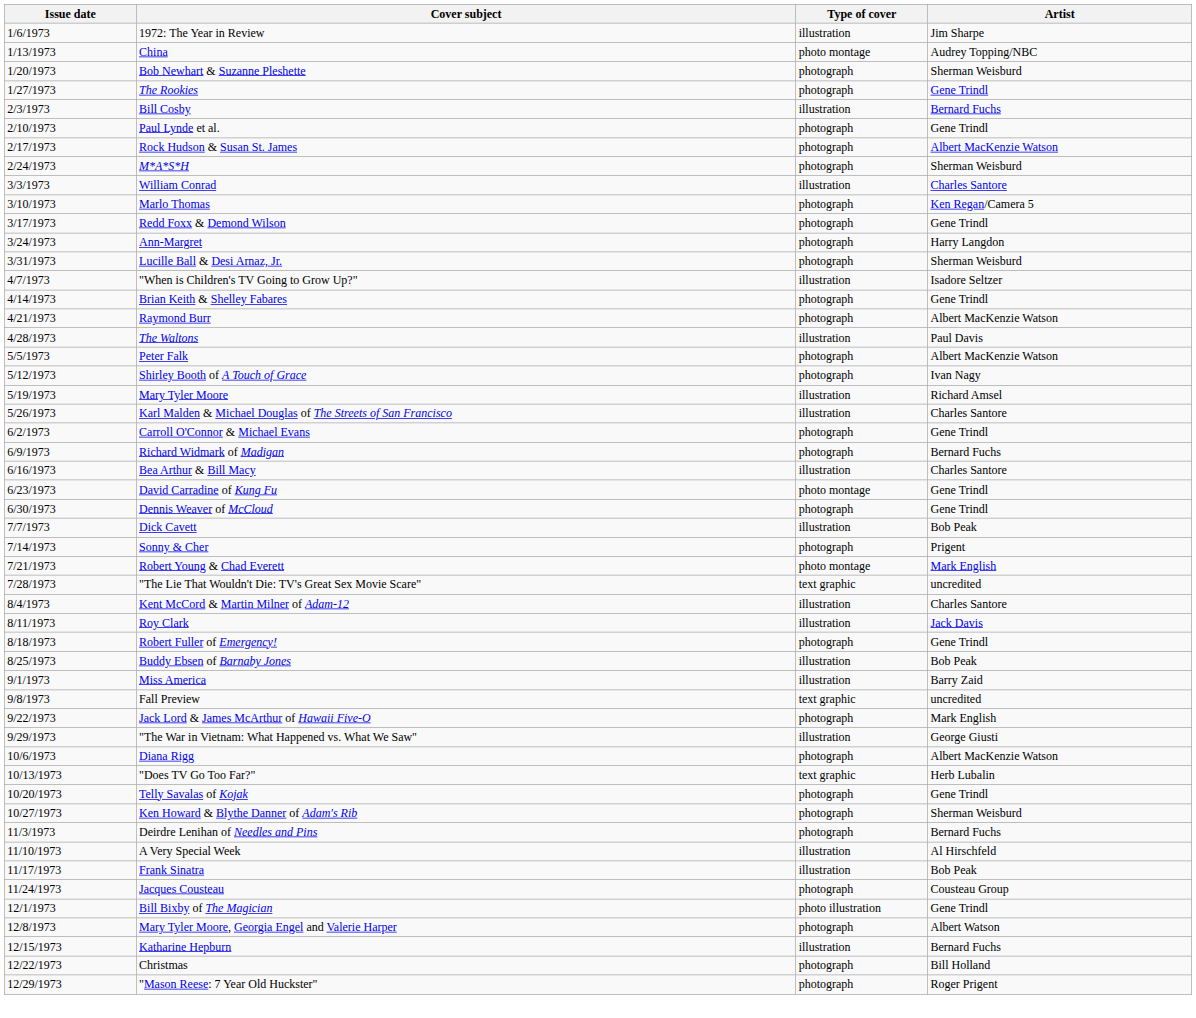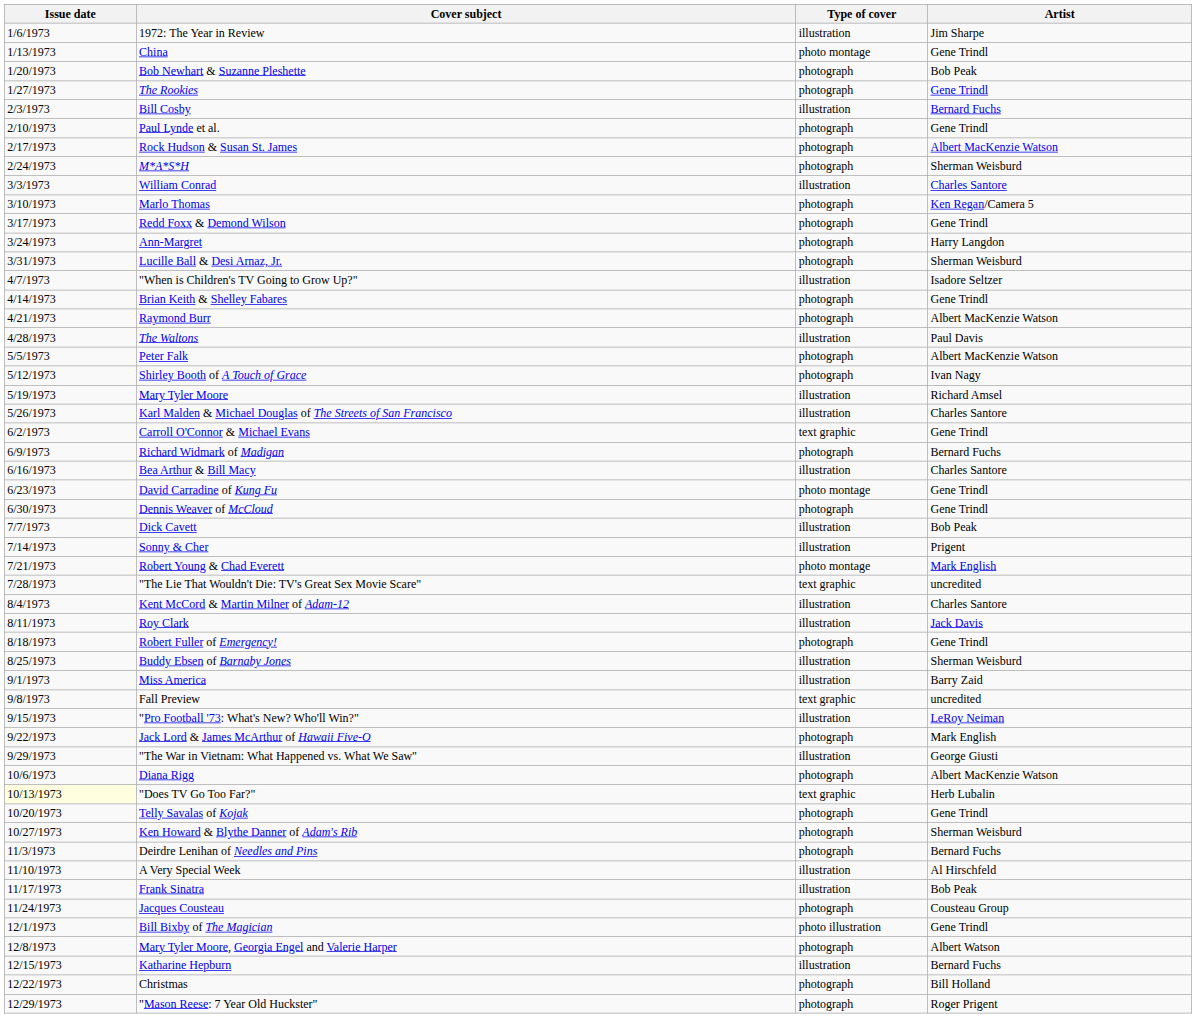 <table class="wikitable sortable" width=100% style="font-size:100%;">
 <tr>
 <th width=10%>Issue date</th>
 <th width=50%>Cover subject</th>
 <th width=10%>Type of cover</th>
 <th width=20%>Artist</th>
 </tr>
 <tr>
 <td>1/6/1973</td>
 <td>1972: The Year in Review</td>
 <td>illustration</td>
 <td>Jim Sharpe</td>
 </tr>
 <tr>
 <td>1/13/1973</td>
 <td><a href='#'>China</a></td>
 <td>photo montage</td>
-<td>Audrey Topping/NBC</td>
+<td>Gene Trindl</td>
 </tr>
 <tr>
 <td>1/20/1973</td>
 <td><a href='#'>Bob Newhart</a> & <a href='#'>Suzanne Pleshette</a></td>
 <td>photograph</td>
-<td>Sherman Weisburd</td>
+<td>Bob Peak</td>
 </tr>
 <tr>
 <td>1/27/1973</td>
 <td><em><a href='#'>The Rookies</a></em></td>
 <td>photograph</td>
 <td><a href='#'>Gene Trindl</a></td>
 </tr>
 <tr>
 <td>2/3/1973</td>
 <td><a href='#'>Bill Cosby</a></td>
 <td>illustration</td>
 <td><a href='#'>Bernard Fuchs</a></td>
 </tr>
 <tr>
 <td>2/10/1973</td>
 <td><a href='#'>Paul Lynde</a> et al.</td>
 <td>photograph</td>
 <td>Gene Trindl</td>
 </tr>
 <tr>
 <td>2/17/1973</td>
 <td><a href='#'>Rock Hudson</a> & <a href='#'>Susan St. James</a></td>
 <td>photograph</td>
 <td><a href='#'>Albert MacKenzie Watson</a></td>
 </tr>
 <tr>
 <td>2/24/1973</td>
 <td><em><a href='#'>M*A*S*H</a></em></td>
 <td>photograph</td>
 <td>Sherman Weisburd</td>
 </tr>
 <tr>
 <td>3/3/1973</td>
 <td><a href='#'>William Conrad</a></td>
 <td>illustration</td>
 <td><a href='#'>Charles Santore</a></td>
 </tr>
 <tr>
 <td>3/10/1973</td>
 <td><a href='#'>Marlo Thomas</a></td>
 <td>photograph</td>
 <td><a href='#'>Ken Regan</a>/Camera 5</td>
 </tr>
 <tr>
 <td>3/17/1973</td>
 <td><a href='#'>Redd Foxx</a> & <a href='#'>Demond Wilson</a></td>
 <td>photograph</td>
 <td>Gene Trindl</td>
 </tr>
 <tr>
 <td>3/24/1973</td>
 <td><a href='#'>Ann-Margret</a></td>
 <td>photograph</td>
 <td>Harry Langdon</td>
 </tr>
 <tr>
 <td>3/31/1973</td>
 <td><a href='#'>Lucille Ball</a> & <a href='#'>Desi Arnaz, Jr.</a></td>
 <td>photograph</td>
 <td>Sherman Weisburd</td>
 </tr>
 <tr>
 <td>4/7/1973</td>
 <td>"When is Children's TV Going to Grow Up?"</td>
 <td>illustration</td>
 <td>Isadore Seltzer</td>
 </tr>
 <tr>
 <td>4/14/1973</td>
 <td><a href='#'>Brian Keith</a> & <a href='#'>Shelley Fabares</a></td>
 <td>photograph</td>
 <td>Gene Trindl</td>
 </tr>
 <tr>
 <td>4/21/1973</td>
 <td><a href='#'>Raymond Burr</a></td>
 <td>photograph</td>
 <td>Albert MacKenzie Watson</td>
 </tr>
 <tr>
 <td>4/28/1973</td>
 <td><em><a href='#'>The Waltons</a></em></td>
 <td>illustration</td>
 <td>Paul Davis</td>
 </tr>
 <tr>
 <td>5/5/1973</td>
 <td><a href='#'>Peter Falk</a></td>
 <td>photograph</td>
 <td>Albert MacKenzie Watson</td>
 </tr>
 <tr>
 <td>5/12/1973</td>
 <td><a href='#'>Shirley Booth</a> of <em><a href='#'>A Touch of Grace</a></em></td>
 <td>photograph</td>
 <td>Ivan Nagy</td>
 </tr>
 <tr>
 <td>5/19/1973</td>
 <td><a href='#'>Mary Tyler Moore</a></td>
 <td>illustration</td>
 <td>Richard Amsel</td>
 </tr>
 <tr>
 <td>5/26/1973</td>
 <td><a href='#'>Karl Malden</a> & <a href='#'>Michael Douglas</a> of <em><a href='#'>The Streets of San Francisco</a></em></td>
 <td>illustration</td>
 <td>Charles Santore</td>
 </tr>
 <tr>
 <td>6/2/1973</td>
 <td><a href='#'>Carroll O'Connor</a> & <a href='#'>Michael Evans</a></td>
-<td>photograph</td>
+<td>text graphic</td>
 <td>Gene Trindl</td>
 </tr>
 <tr>
 <td>6/9/1973</td>
 <td><a href='#'>Richard Widmark</a> of <em><a href='#'>Madigan</a></em></td>
 <td>photograph</td>
 <td>Bernard Fuchs</td>
 </tr>
 <tr>
 <td>6/16/1973</td>
 <td><a href='#'>Bea Arthur</a> & <a href='#'>Bill Macy</a></td>
 <td>illustration</td>
 <td>Charles Santore</td>
 </tr>
 <tr>
 <td>6/23/1973</td>
 <td><a href='#'>David Carradine</a> of <em><a href='#'>Kung Fu</a></em></td>
 <td>photo montage</td>
 <td>Gene Trindl</td>
 </tr>
 <tr>
 <td>6/30/1973</td>
 <td><a href='#'>Dennis Weaver</a> of <em><a href='#'>McCloud</a></em></td>
 <td>photograph</td>
 <td>Gene Trindl</td>
 </tr>
 <tr>
 <td>7/7/1973</td>
 <td><a href='#'>Dick Cavett</a></td>
 <td>illustration</td>
 <td>Bob Peak</td>
 </tr>
 <tr>
 <td>7/14/1973</td>
 <td><a href='#'>Sonny & Cher</a></td>
-<td>photograph</td>
+<td>illustration</td>
 <td>Prigent</td>
 </tr>
 <tr>
 <td>7/21/1973</td>
 <td><a href='#'>Robert Young</a> & <a href='#'>Chad Everett</a></td>
 <td>photo montage</td>
 <td><a href='#'>Mark English</a></td>
 </tr>
 <tr>
 <td>7/28/1973</td>
 <td>"The Lie That Wouldn't Die: TV's Great Sex Movie Scare"</td>
 <td>text graphic</td>
 <td>uncredited</td>
 </tr>
 <tr>
 <td>8/4/1973</td>
 <td><a href='#'>Kent McCord</a> & <a href='#'>Martin Milner</a> of <em><a href='#'>Adam-12</a></em></td>
 <td>illustration</td>
 <td>Charles Santore</td>
 </tr>
 <tr>
 <td>8/11/1973</td>
 <td><a href='#'>Roy Clark</a></td>
 <td>illustration</td>
 <td><a href='#'>Jack Davis</a></td>
 </tr>
 <tr>
 <td>8/18/1973</td>
 <td><a href='#'>Robert Fuller</a> of <em><a href='#'>Emergency!</a></em></td>
 <td>photograph</td>
 <td>Gene Trindl</td>
 </tr>
 <tr>
 <td>8/25/1973</td>
 <td><a href='#'>Buddy Ebsen</a> of <em><a href='#'>Barnaby Jones</a></em></td>
 <td>illustration</td>
-<td>Bob Peak</td>
+<td>Sherman Weisburd</td>
 </tr>
 <tr>
 <td>9/1/1973</td>
 <td><a href='#'>Miss America</a></td>
 <td>illustration</td>
 <td>Barry Zaid</td>
 </tr>
 <tr>
 <td>9/8/1973</td>
 <td>Fall Preview</td>
 <td>text graphic</td>
 <td>uncredited</td>
+</tr>
+<tr>
+<td>9/15/1973</td>
+<td>"<a href='#'>Pro Football '73</a>: What's New? Who'll Win?"</td>
+<td>illustration</td>
+<td><a href='#'>LeRoy Neiman</a></td>
 </tr>
 <tr>
 <td>9/22/1973</td>
 <td><a href='#'>Jack Lord</a> & <a href='#'>James McArthur</a> of <em><a href='#'>Hawaii Five-O</a></em></td>
 <td>photograph</td>
 <td>Mark English</td>
 </tr>
 <tr>
 <td>9/29/1973</td>
 <td>"The War in Vietnam: What Happened vs. What We Saw"</td>
 <td>illustration</td>
 <td>George Giusti</td>
 </tr>
 <tr>
 <td>10/6/1973</td>
 <td><a href='#'>Diana Rigg</a></td>
 <td>photograph</td>
 <td>Albert MacKenzie Watson</td>
 </tr>
 <tr>
-<td>10/13/1973</td>
+<td style="background: lightyellow;">10/13/1973</td>
 <td>"Does TV Go Too Far?"</td>
 <td>text graphic</td>
 <td>Herb Lubalin</td>
 </tr>
 <tr>
 <td>10/20/1973</td>
 <td><a href='#'>Telly Savalas</a> of <em><a href='#'>Kojak</a></em></td>
 <td>photograph</td>
 <td>Gene Trindl</td>
 </tr>
 <tr>
 <td>10/27/1973</td>
 <td><a href='#'>Ken Howard</a> & <a href='#'>Blythe Danner</a> of <em><a href='#'>Adam's Rib</a></em></td>
 <td>photograph</td>
 <td>Sherman Weisburd</td>
 </tr>
 <tr>
 <td>11/3/1973</td>
 <td>Deirdre Lenihan of <em><a href='#'>Needles and Pins</a></em></td>
 <td>photograph</td>
 <td>Bernard Fuchs</td>
 </tr>
 <tr>
 <td>11/10/1973</td>
 <td>A Very Special Week</td>
 <td>illustration</td>
 <td>Al Hirschfeld</td>
 </tr>
 <tr>
 <td>11/17/1973</td>
 <td><a href='#'>Frank Sinatra</a></td>
 <td>illustration</td>
 <td>Bob Peak</td>
 </tr>
 <tr>
 <td>11/24/1973</td>
 <td><a href='#'>Jacques Cousteau</a></td>
 <td>photograph</td>
 <td>Cousteau Group</td>
 </tr>
 <tr>
 <td>12/1/1973</td>
 <td><a href='#'>Bill Bixby</a> of <em><a href='#'>The Magician</a></em></td>
 <td>photo illustration</td>
 <td>Gene Trindl</td>
 </tr>
 <tr>
 <td>12/8/1973</td>
 <td><a href='#'>Mary Tyler Moore</a>, <a href='#'>Georgia Engel</a> and <a href='#'>Valerie Harper</a></td>
 <td>photograph</td>
 <td>Albert Watson</td>
 </tr>
 <tr>
 <td>12/15/1973</td>
 <td><a href='#'>Katharine Hepburn</a></td>
 <td>illustration</td>
 <td>Bernard Fuchs</td>
 </tr>
 <tr>
 <td>12/22/1973</td>
 <td>Christmas</td>
 <td>photograph</td>
 <td>Bill Holland</td>
 </tr>
 <tr>
 <td>12/29/1973</td>
 <td>"<a href='#'>Mason Reese</a>: 7 Year Old Huckster"</td>
 <td>photograph</td>
 <td>Roger Prigent</td>
 </tr>
 </table>
